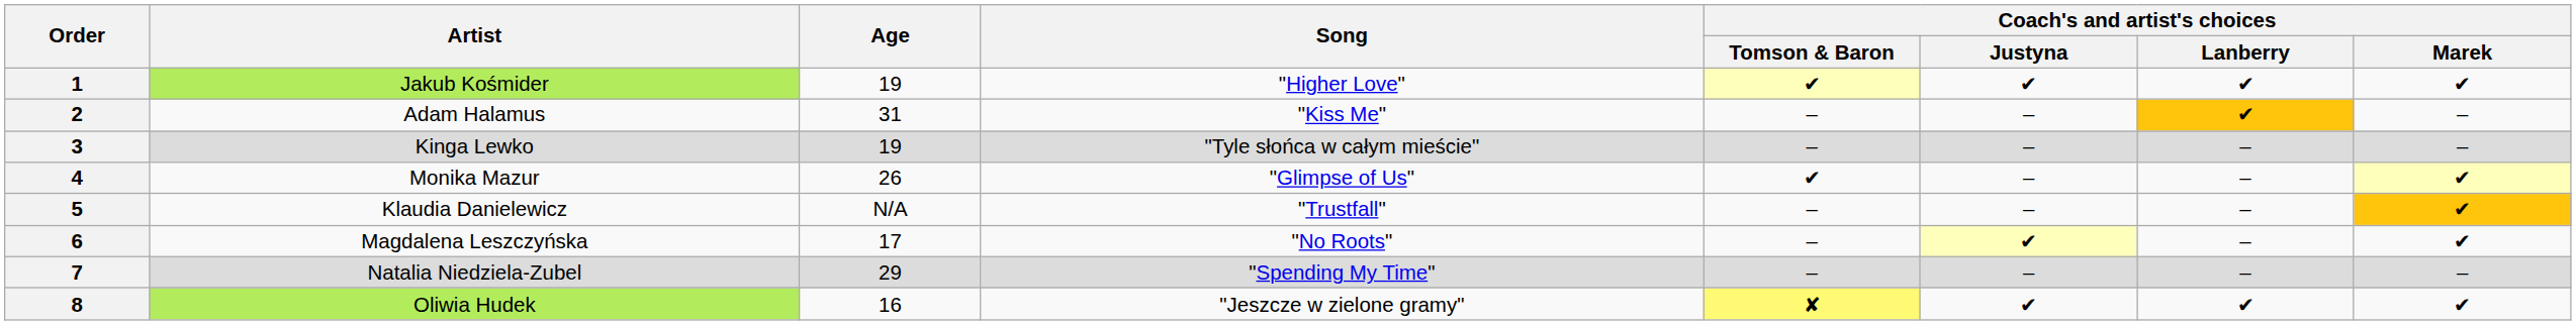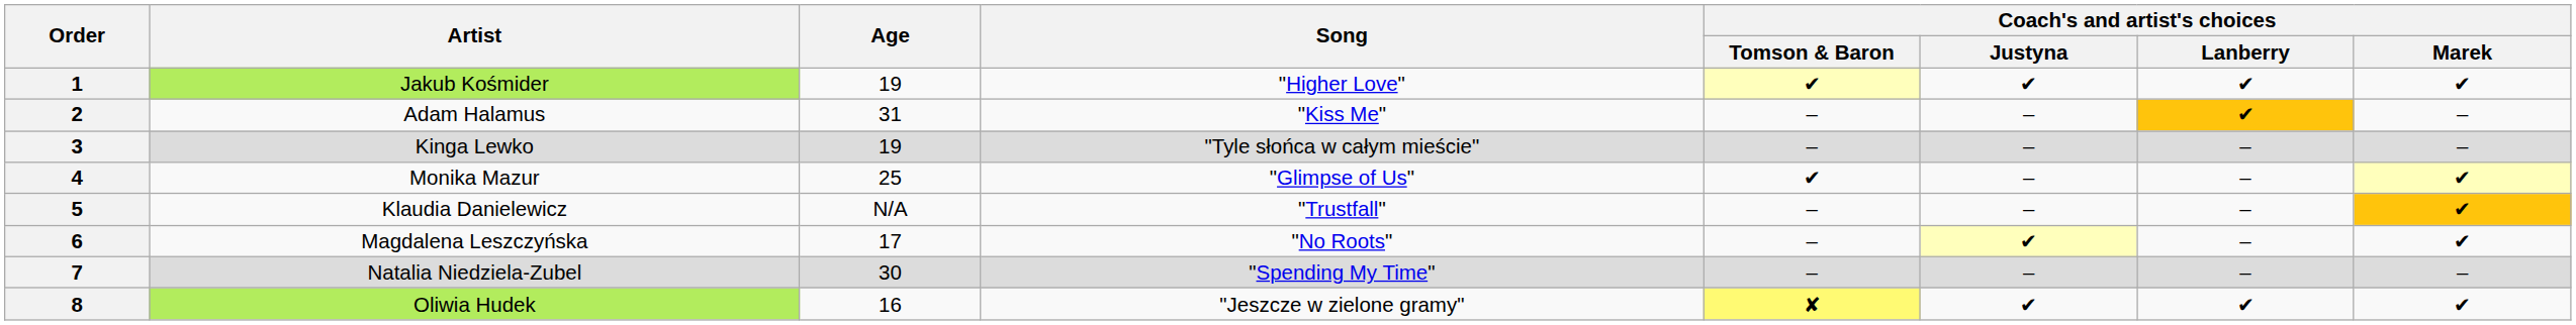 <table class="wikitable" style="text-align:center; line-height:17px; width:100%">
 <tr>
 <th scope="col" rowspan="2" style="width:04%">Order</th>
 <th scope="col" rowspan="2" style="width:18%">Artist</th>
 <th scope="col" rowspan="2" style="width:05%">Age</th>
 <th scope="col" rowspan="2" style="width:20%">Song</th>
 <th scope="col" colspan="4" style="width:24%">Coach's and artist's choices</th>
 </tr>
 <tr>
 <th style="width:06%">Tomson & Baron</th>
 <th style="width:06%">Justyna</th>
 <th style="width:06%">Lanberry</th>
 <th style="width:06%">Marek</th>
 </tr>
 <tr>
 <th>1</th>
 <td style="background:#B2EC5D">Jakub Kośmider</td>
 <td>19</td>
 <td>"<a href='#'>Higher Love</a>"</td>
 <td bgcolor="#ffffbc">✔</td>
 <td>✔</td>
 <td>✔</td>
 <td>✔</td>
 </tr>
 <tr>
 <th>2</th>
 <td>Adam Halamus</td>
 <td>31</td>
 <td>"<a href='#'>Kiss Me</a>"</td>
 <td>–</td>
 <td>–</td>
 <td bgcolor="#ffc40c">✔</td>
 <td>–</td>
 </tr>
 <tr style="background:#DCDCDC">
 <th>3</th>
 <td>Kinga Lewko</td>
 <td>19</td>
 <td>"Tyle słońca w całym mieście"</td>
 <td>–</td>
 <td>–</td>
 <td>–</td>
 <td>–</td>
 </tr>
 <tr>
 <th>4</th>
 <td>Monika Mazur</td>
-<td>26</td>
+<td>25</td>
 <td>"<a href='#'>Glimpse of Us</a>"</td>
 <td>✔</td>
 <td>–</td>
 <td>–</td>
 <td bgcolor="#ffffbc">✔</td>
 </tr>
 <tr>
 <th>5</th>
 <td>Klaudia Danielewicz</td>
 <td>N/A</td>
 <td>"<a href='#'>Trustfall</a>"</td>
 <td>–</td>
 <td>–</td>
 <td>–</td>
 <td bgcolor="#ffc40c">✔</td>
 </tr>
 <tr>
 <th>6</th>
 <td>Magdalena Leszczyńska</td>
 <td>17</td>
 <td>"<a href='#'>No Roots</a>"</td>
 <td>–</td>
 <td bgcolor="#ffffbc">✔</td>
 <td>–</td>
 <td>✔</td>
 </tr>
 <tr style="background:#DCDCDC">
 <th>7</th>
 <td>Natalia Niedziela-Zubel</td>
-<td>29</td>
+<td>30</td>
 <td>"<a href='#'>Spending My Time</a>"</td>
 <td>–</td>
 <td>–</td>
 <td>–</td>
 <td>–</td>
 </tr>
 <tr>
 <th>8</th>
 <td style="background:#B2EC5D">Oliwia Hudek</td>
 <td>16</td>
 <td>"Jeszcze w zielone gramy"</td>
 <td bgcolor="#fffa73">✘</td>
 <td>✔</td>
 <td>✔</td>
 <td>✔</td>
 </tr>
 </table>
